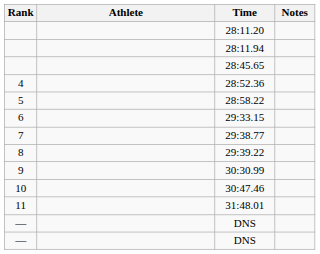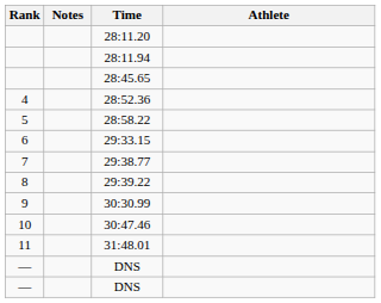 <table class="wikitable" style="text-align:center">
 <tr>
 <th width=40>Rank</th>
+<th width=50>Notes</th>
+<th width=80>Time</th>
 <th width=250>Athlete</th>
-<th width=80>Time</th>
-<th width=50>Notes</th>
 </tr>
 <tr>
 <td></td>
+<td></td>
+<td>28:11.20</td>
 <td align=left></td>
-<td>28:11.20</td>
-<td></td>
 </tr>
 <tr>
 <td></td>
+<td></td>
+<td>28:11.94</td>
 <td align=left></td>
-<td>28:11.94</td>
-<td></td>
 </tr>
 <tr>
 <td></td>
+<td></td>
+<td>28:45.65</td>
 <td align=left></td>
-<td>28:45.65</td>
-<td></td>
 </tr>
 <tr>
 <td>4</td>
+<td></td>
+<td>28:52.36</td>
 <td align=left></td>
-<td>28:52.36</td>
-<td></td>
 </tr>
 <tr>
 <td>5</td>
+<td></td>
+<td>28:58.22</td>
 <td align=left></td>
-<td>28:58.22</td>
-<td></td>
 </tr>
 <tr>
 <td>6</td>
+<td></td>
+<td>29:33.15</td>
 <td align=left></td>
-<td>29:33.15</td>
-<td></td>
 </tr>
 <tr>
 <td>7</td>
+<td></td>
+<td>29:38.77</td>
 <td align=left></td>
-<td>29:38.77</td>
-<td></td>
 </tr>
 <tr>
 <td>8</td>
+<td></td>
+<td>29:39.22</td>
 <td align=left></td>
-<td>29:39.22</td>
-<td></td>
 </tr>
 <tr>
 <td>9</td>
+<td></td>
+<td>30:30.99</td>
 <td align=left></td>
-<td>30:30.99</td>
-<td></td>
 </tr>
 <tr>
 <td>10</td>
+<td></td>
+<td>30:47.46</td>
 <td align=left></td>
-<td>30:47.46</td>
-<td></td>
 </tr>
 <tr>
 <td>11</td>
+<td></td>
+<td>31:48.01</td>
 <td align=left></td>
-<td>31:48.01</td>
-<td></td>
 </tr>
 <tr>
 <td>—</td>
+<td></td>
+<td>DNS</td>
 <td align=left></td>
-<td>DNS</td>
-<td></td>
 </tr>
 <tr>
 <td>—</td>
+<td></td>
+<td>DNS</td>
 <td align=left></td>
-<td>DNS</td>
-<td></td>
 </tr>
 </table>
